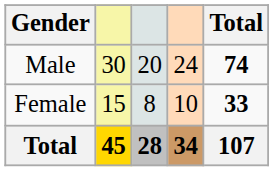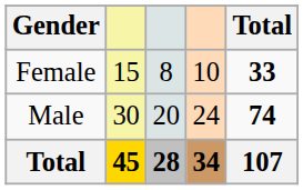 <table class=wikitable style="font-size:85%; float:right; text-align:center">
 <tr>
 <th>Gender</th>
 <td bgcolor=F7F6A8></td>
 <td bgcolor=DCE5E5></td>
 <td bgcolor=FFDAB9></td>
 <th>Total</th>
 </tr>
 <tr>
+<td>Female</td>
+<td bgcolor=F7F6A8>15</td>
+<td bgcolor=DCE5E5>8</td>
+<td bgcolor=FFDAB9>10</td>
+<td><strong>33</strong></td>
+</tr>
+<tr>
 <td>Male</td>
 <td bgcolor=F7F6A8>30</td>
 <td bgcolor=DCE5E5>20</td>
 <td bgcolor=FFDAB9>24</td>
 <td><strong>74</strong></td>
-</tr>
-<tr>
-<td>Female</td>
-<td bgcolor=F7F6A8>15</td>
-<td bgcolor=DCE5E5>8</td>
-<td bgcolor=FFDAB9>10</td>
-<td><strong>33</strong></td>
 </tr>
 <tr>
 <th>Total</th>
 <th style=background:gold>45</th>
 <th style=background:silver>28</th>
 <th style=background:#c96>34</th>
 <th>107</th>
 </tr>
 </table>
